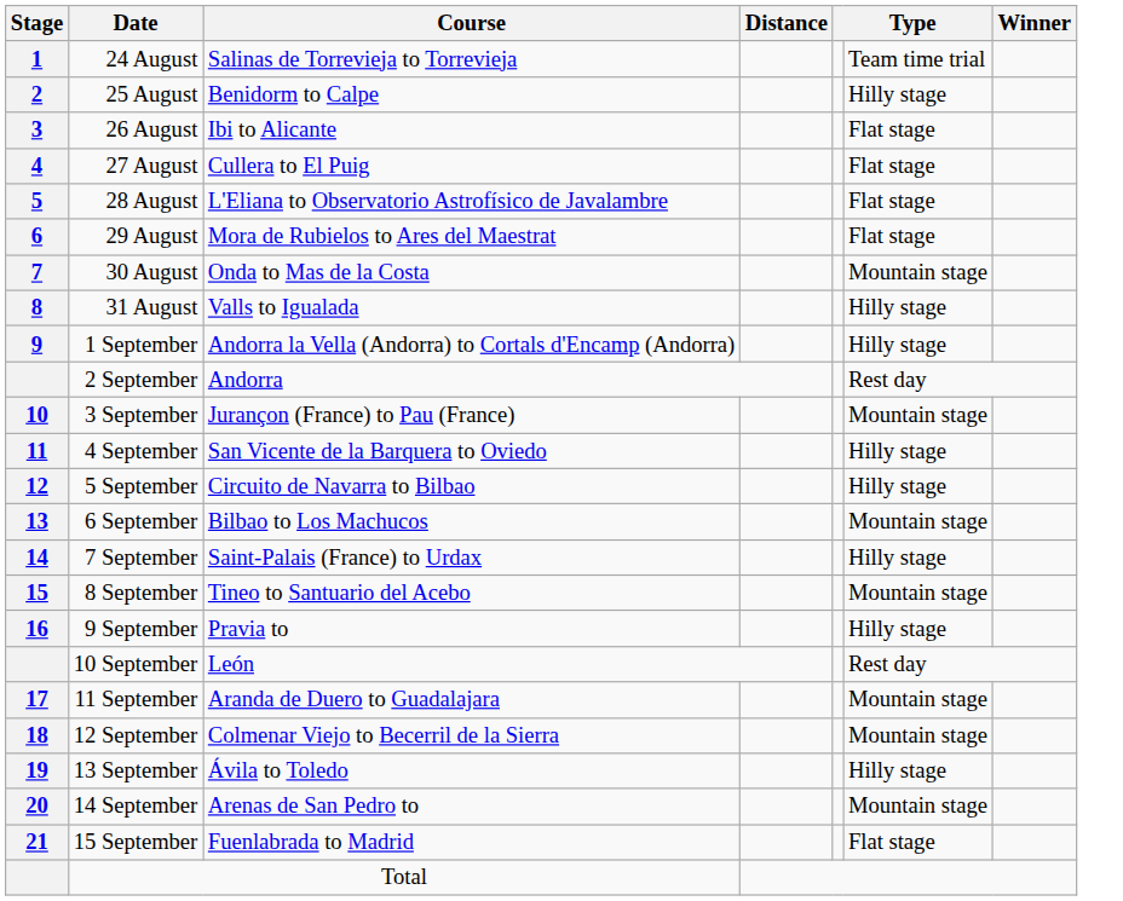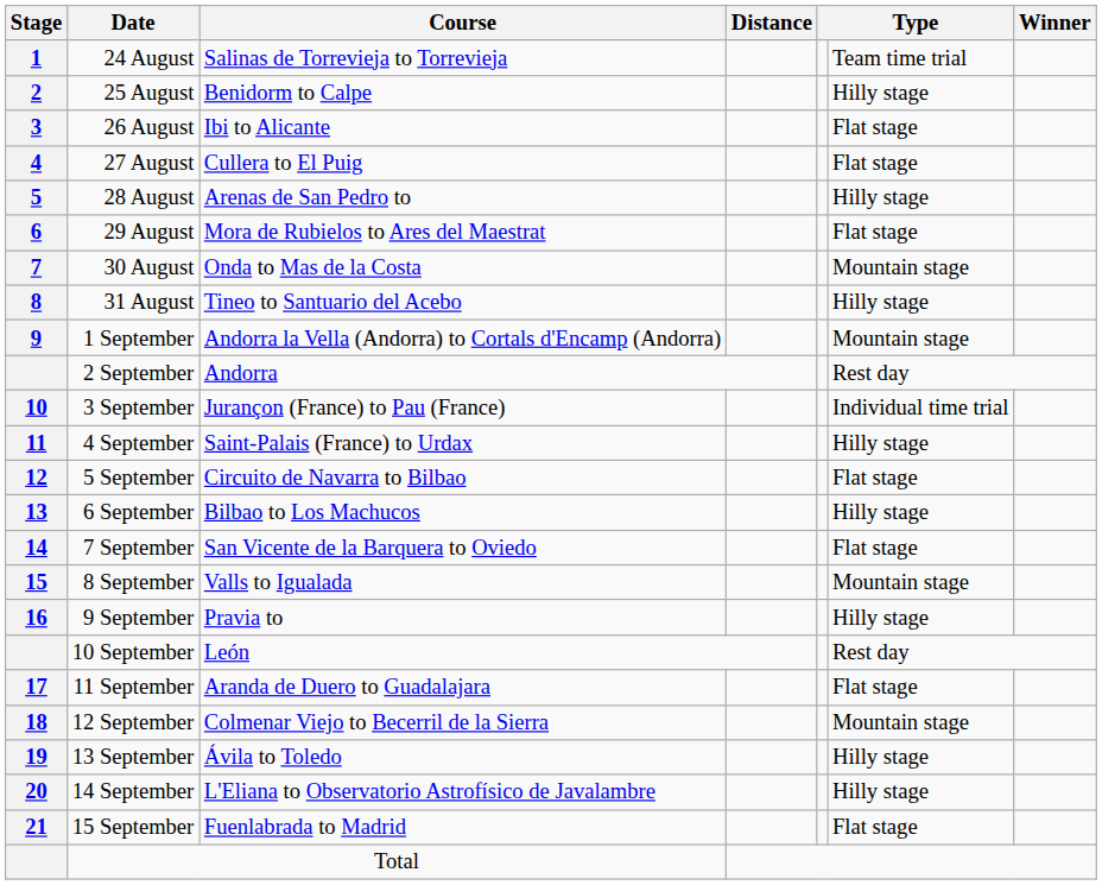 <table class="wikitable">
 <tr>
 <th scope="col">Stage</th>
 <th scope="col">Date</th>
 <th scope="col">Course</th>
 <th scope="col">Distance</th>
 <th scope="col" colspan="2">Type</th>
 <th scope="col">Winner</th>
 </tr>
 <tr>
 <th scope="row"><a href='#'>1</a></th>
 <td style="text-align:right">24 August</td>
 <td><a href='#'>Salinas de Torrevieja</a> to <a href='#'>Torrevieja</a></td>
 <td style="text-align:center;"></td>
 <td></td>
 <td>Team time trial</td>
 <td> </td>
 </tr>
 <tr>
 <th scope="row"><a href='#'>2</a></th>
 <td style="text-align:right">25 August</td>
 <td><a href='#'>Benidorm</a> to <a href='#'>Calpe</a></td>
 <td style="text-align:center;"></td>
 <td></td>
 <td>Hilly stage</td>
 <td></td>
 </tr>
 <tr>
 <th scope="row"><a href='#'>3</a></th>
 <td style="text-align:right">26 August</td>
 <td><a href='#'>Ibi</a> to <a href='#'>Alicante</a></td>
 <td style="text-align:center;"></td>
 <td></td>
 <td>Flat stage</td>
 <td></td>
 </tr>
 <tr>
 <th scope="row"><a href='#'>4</a></th>
 <td style="text-align:right">27 August</td>
 <td><a href='#'>Cullera</a> to <a href='#'>El Puig</a></td>
 <td style="text-align:center;"></td>
 <td></td>
 <td>Flat stage</td>
 <td></td>
 </tr>
 <tr>
 <th scope="row"><a href='#'>5</a></th>
 <td style="text-align:right">28 August</td>
-<td><a href='#'>L'Eliana</a> to <a href='#'>Observatorio Astrofísico de Javalambre</a></td>
+<td><a href='#'>Arenas de San Pedro</a> to </td>
 <td style="text-align:center;"></td>
 <td></td>
-<td>Flat stage</td>
+<td>Hilly stage</td>
 <td></td>
 </tr>
 <tr>
 <th scope="row"><a href='#'>6</a></th>
 <td style="text-align:right">29 August</td>
 <td><a href='#'>Mora de Rubielos</a> to <a href='#'>Ares del Maestrat</a></td>
 <td style="text-align:center;"></td>
 <td></td>
 <td>Flat stage</td>
 <td></td>
 </tr>
 <tr>
 <th scope="row"><a href='#'>7</a></th>
 <td style="text-align:right">30 August</td>
 <td><a href='#'>Onda</a> to <a href='#'>Mas de la Costa</a></td>
 <td style="text-align:center;"></td>
 <td></td>
 <td>Mountain stage</td>
 <td></td>
 </tr>
 <tr>
 <th scope="row"><a href='#'>8</a></th>
 <td style="text-align:right">31 August</td>
-<td><a href='#'>Valls</a> to <a href='#'>Igualada</a></td>
+<td><a href='#'>Tineo</a> to <a href='#'>Santuario del Acebo</a></td>
 <td style="text-align:center;"></td>
 <td></td>
 <td>Hilly stage</td>
 <td></td>
 </tr>
 <tr>
 <th scope="row"><a href='#'>9</a></th>
 <td style="text-align:right">1 September</td>
 <td><a href='#'>Andorra la Vella</a> (Andorra) to <a href='#'>Cortals d'Encamp</a> (Andorra)</td>
 <td style="text-align:center;"></td>
 <td></td>
-<td>Hilly stage</td>
+<td>Mountain stage</td>
 <td></td>
 </tr>
 <tr>
 <th></th>
 <td style="text-align:right">2 September</td>
 <td colspan="2" style="text-align:left;"><a href='#'>Andorra</a></td>
 <td></td>
 <td colspan="2">Rest day</td>
 </tr>
 <tr>
 <th scope="row"><a href='#'>10</a></th>
 <td style="text-align:right">3 September</td>
 <td><a href='#'>Jurançon</a> (France) to <a href='#'>Pau</a> (France)</td>
 <td style="text-align:center;"></td>
 <td></td>
-<td>Mountain stage</td>
+<td>Individual time trial</td>
 <td></td>
 </tr>
 <tr>
 <th scope="row"><a href='#'>11</a></th>
 <td style="text-align:right">4 September</td>
-<td><a href='#'>San Vicente de la Barquera</a> to <a href='#'>Oviedo</a></td>
+<td><a href='#'>Saint-Palais</a> (France) to <a href='#'>Urdax</a></td>
 <td style="text-align:center;"></td>
 <td></td>
 <td>Hilly stage</td>
 <td></td>
 </tr>
 <tr>
 <th scope="row"><a href='#'>12</a></th>
 <td style="text-align:right">5 September</td>
 <td><a href='#'>Circuito de Navarra</a> to <a href='#'>Bilbao</a></td>
 <td style="text-align:center;"></td>
 <td></td>
-<td>Hilly stage</td>
+<td>Flat stage</td>
 <td></td>
 </tr>
 <tr>
 <th scope="row"><a href='#'>13</a></th>
 <td style="text-align:right">6 September</td>
 <td><a href='#'>Bilbao</a> to <a href='#'>Los Machucos</a></td>
 <td style="text-align:center;"></td>
 <td></td>
-<td>Mountain stage</td>
+<td>Hilly stage</td>
 <td></td>
 </tr>
 <tr>
 <th scope="row"><a href='#'>14</a></th>
 <td style="text-align:right">7 September</td>
-<td><a href='#'>Saint-Palais</a> (France) to <a href='#'>Urdax</a></td>
+<td><a href='#'>San Vicente de la Barquera</a> to <a href='#'>Oviedo</a></td>
 <td style="text-align:center;"></td>
 <td></td>
-<td>Hilly stage</td>
+<td>Flat stage</td>
 <td></td>
 </tr>
 <tr>
 <th scope="row"><a href='#'>15</a></th>
 <td style="text-align:right">8 September</td>
-<td><a href='#'>Tineo</a> to <a href='#'>Santuario del Acebo</a></td>
+<td><a href='#'>Valls</a> to <a href='#'>Igualada</a></td>
 <td style="text-align:center;"></td>
 <td></td>
 <td>Mountain stage</td>
 <td></td>
 </tr>
 <tr>
 <th scope="row"><a href='#'>16</a></th>
 <td style="text-align:right">9 September</td>
 <td><a href='#'>Pravia</a> to </td>
 <td style="text-align:center;"></td>
 <td></td>
 <td>Hilly stage</td>
 <td></td>
 </tr>
 <tr>
 <th></th>
 <td style="text-align:right">10 September</td>
 <td colspan="2" style="text-align:left;"><a href='#'>León</a></td>
 <td></td>
 <td colspan="2">Rest day</td>
 </tr>
 <tr>
 <th scope="row"><a href='#'>17</a></th>
 <td style="text-align:right">11 September</td>
 <td><a href='#'>Aranda de Duero</a> to <a href='#'>Guadalajara</a></td>
 <td style="text-align:center;"></td>
 <td></td>
-<td>Mountain stage</td>
+<td>Flat stage</td>
 <td></td>
 </tr>
 <tr>
 <th scope="row"><a href='#'>18</a></th>
 <td style="text-align:right">12 September</td>
 <td><a href='#'>Colmenar Viejo</a> to <a href='#'>Becerril de la Sierra</a></td>
 <td style="text-align:center;"></td>
 <td></td>
 <td>Mountain stage</td>
 <td></td>
 </tr>
 <tr>
 <th scope="row"><a href='#'>19</a></th>
 <td style="text-align:right">13 September</td>
 <td><a href='#'>Ávila</a> to <a href='#'>Toledo</a></td>
 <td style="text-align:center;"></td>
 <td></td>
 <td>Hilly stage</td>
 <td></td>
 </tr>
 <tr>
 <th scope="row"><a href='#'>20</a></th>
 <td style="text-align:right">14 September</td>
-<td><a href='#'>Arenas de San Pedro</a> to </td>
+<td><a href='#'>L'Eliana</a> to <a href='#'>Observatorio Astrofísico de Javalambre</a></td>
 <td style="text-align:center;"></td>
 <td></td>
-<td>Mountain stage</td>
+<td>Hilly stage</td>
 <td></td>
 </tr>
 <tr>
 <th scope="row"><a href='#'>21</a></th>
 <td style="text-align:right">15 September</td>
 <td><a href='#'>Fuenlabrada</a> to <a href='#'>Madrid</a></td>
 <td style="text-align:center;"></td>
 <td></td>
 <td>Flat stage</td>
 <td></td>
 </tr>
 <tr>
 <th scope="row"></th>
 <td colspan="2" style="text-align:center">Total</td>
 <td colspan="5" style="text-align:center"></td>
 </tr>
 </table>
